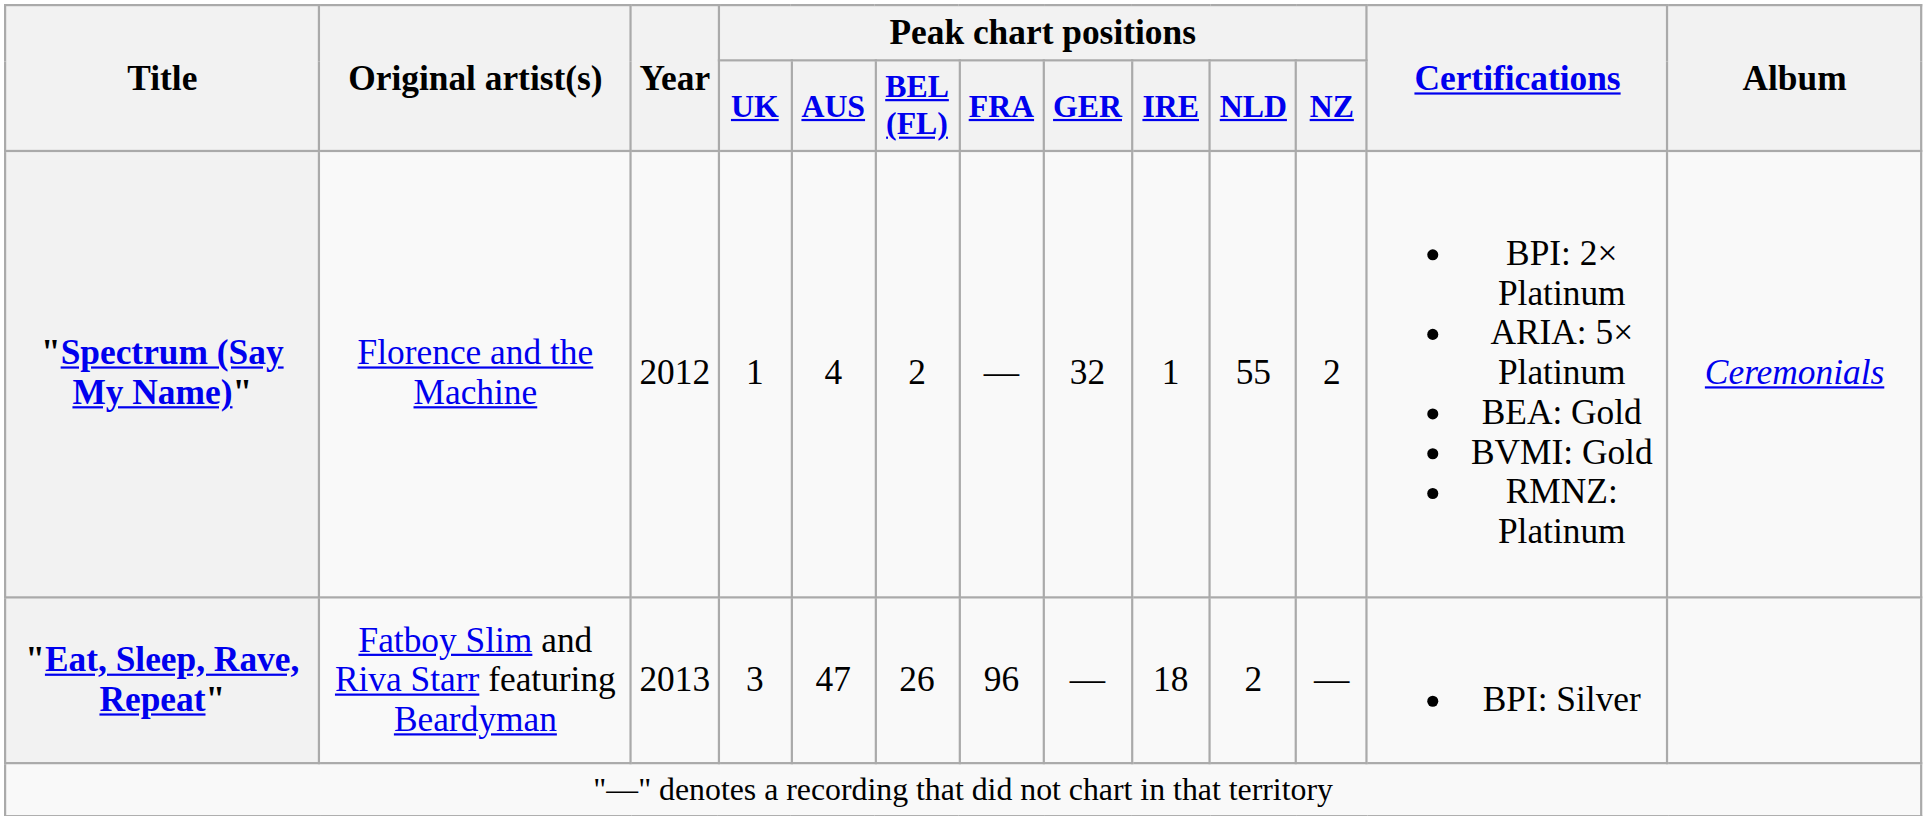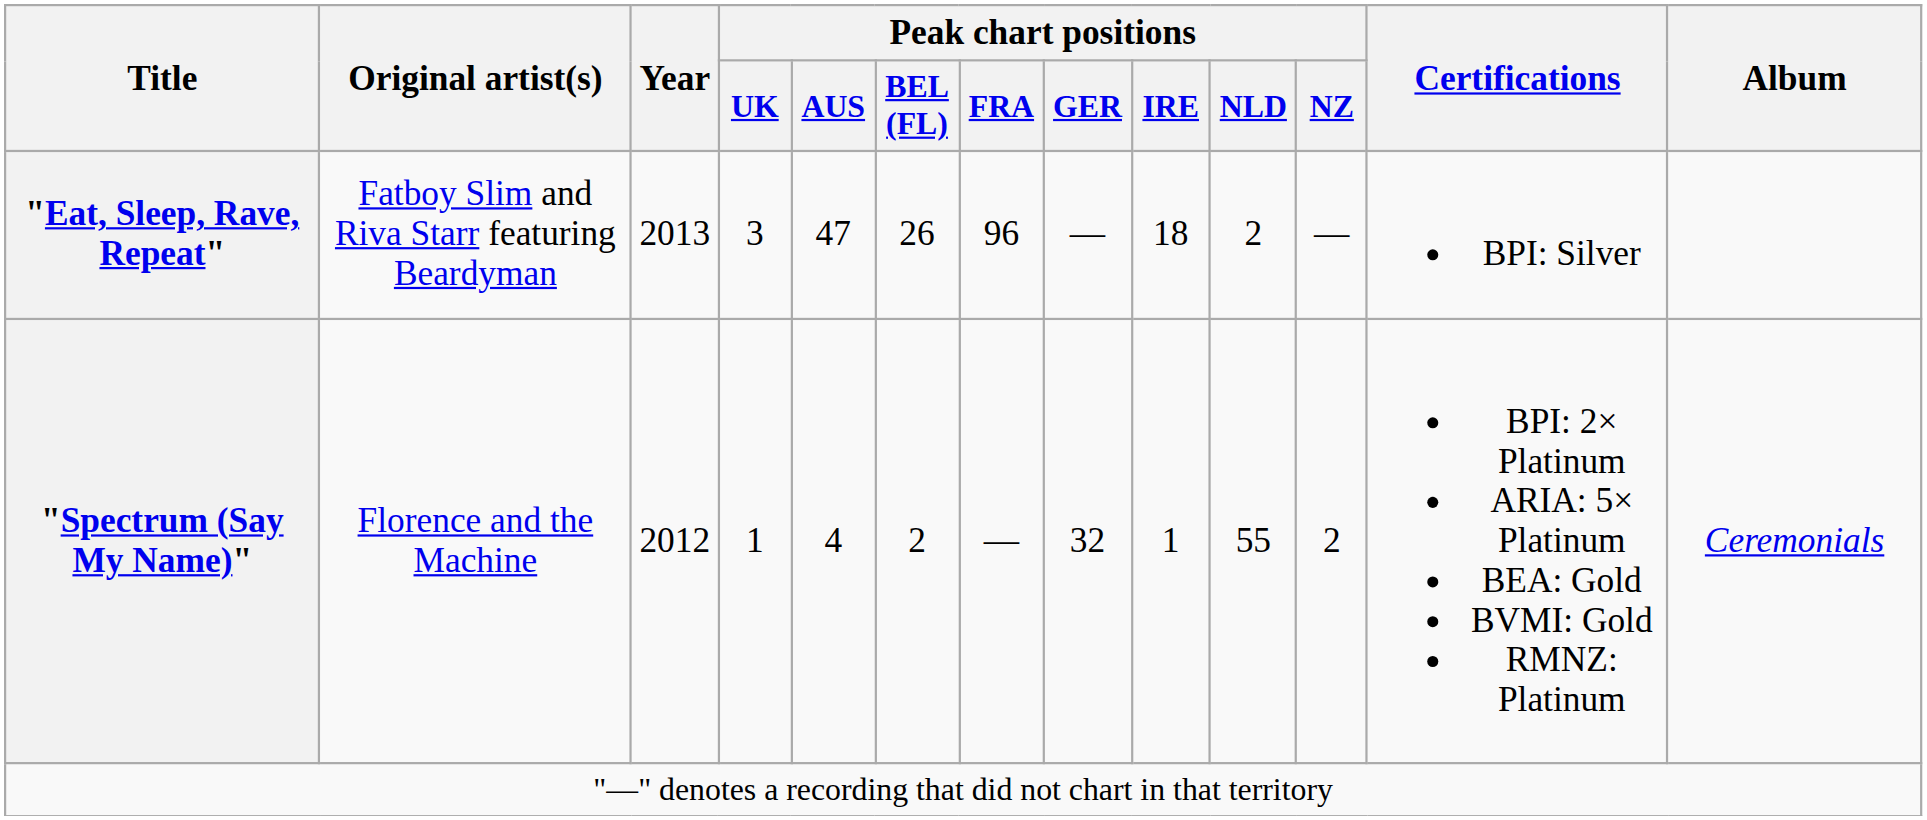 <table class="wikitable plainrowheaders" style="text-align:center;">
 <tr>
 <th scope="col" rowspan="2" style="width:16em;">Title</th>
 <th scope="col" rowspan="2" style="width:16em;">Original artist(s)</th>
 <th scope="col" rowspan="2" style="width:1em;">Year</th>
 <th scope="col" colspan="8">Peak chart positions</th>
 <th scope="col" rowspan="2" style="width:12em;"><a href='#'>Certifications</a></th>
 <th scope="col" rowspan="2" style="width:10em;">Album</th>
 </tr>
 <tr>
 <th scope="col" style="width:2.5em;font-size:90%;"><a href='#'>UK</a><br></th>
 <th scope="col" style="width:2.5em;font-size:90%;"><a href='#'>AUS</a><br></th>
 <th scope="col" style="width:2.5em;font-size:90%;"><a href='#'>BEL<br>(FL)</a><br></th>
 <th scope="col" style="width:2.5em;font-size:90%;"><a href='#'>FRA</a><br></th>
 <th scope="col" style="width:2.5em;font-size:90%;"><a href='#'>GER</a><br></th>
 <th scope="col" style="width:2.5em;font-size:90%;"><a href='#'>IRE</a><br></th>
 <th scope="col" style="width:2.5em;font-size:90%;"><a href='#'>NLD</a><br></th>
 <th scope="col" style="width:2.5em;font-size:90%;"><a href='#'>NZ</a><br></th>
 </tr>
 <tr>
+<th scope="row">"<a href='#'>Eat, Sleep, Rave, Repeat</a>"</th>
+<td><a href='#'>Fatboy Slim</a> and <a href='#'>Riva Starr</a> featuring <a href='#'>Beardyman</a></td>
+<td>2013</td>
+<td>3</td>
+<td>47</td>
+<td>26</td>
+<td>96</td>
+<td>—</td>
+<td>18</td>
+<td>2</td>
+<td>—</td>
+<td><br><ul><li>BPI: Silver</li></ul></td>
+<td></td>
+</tr>
+<tr>
 <th scope="row">"<a href='#'>Spectrum (Say My Name)</a>"</th>
 <td><a href='#'>Florence and the Machine</a></td>
 <td>2012</td>
 <td>1</td>
 <td>4</td>
 <td>2</td>
 <td>—</td>
 <td>32</td>
 <td>1</td>
 <td>55</td>
 <td>2</td>
 <td><br><ul><li>BPI: 2× Platinum</li><li>ARIA: 5× Platinum</li><li>BEA: Gold</li><li>BVMI: Gold</li><li>RMNZ: Platinum</li></ul></td>
 <td><em><a href='#'>Ceremonials</a></em></td>
 </tr>
 <tr>
-<th scope="row">"<a href='#'>Eat, Sleep, Rave, Repeat</a>"</th>
-<td><a href='#'>Fatboy Slim</a> and <a href='#'>Riva Starr</a> featuring <a href='#'>Beardyman</a></td>
-<td>2013</td>
-<td>3</td>
-<td>47</td>
-<td>26</td>
-<td>96</td>
-<td>—</td>
-<td>18</td>
-<td>2</td>
-<td>—</td>
-<td><br><ul><li>BPI: Silver</li></ul></td>
-<td></td>
-</tr>
-<tr>
 <td colspan="13" style="font-size:90%">"—" denotes a recording that did not chart in that territory</td>
 </tr>
 </table>
